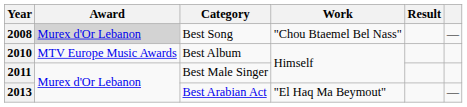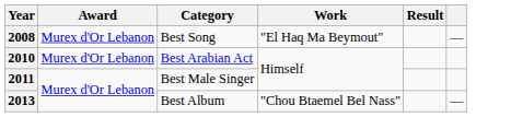 <table class="wikitable sortable plainrowheaders">
 <tr>
 <th scope="col">Year</th>
 <th scope="col">Award</th>
 <th scope="col">Category</th>
 <th scope="col">Work</th>
 <th>Result</th>
 <th class="unsortable" scope="col"></th>
 </tr>
 <tr>
 <th scope="row">2008</th>
-<td style="background: lightgrey;"><a href='#'>Murex d'Or Lebanon</a></td>
+<td><a href='#'>Murex d'Or Lebanon</a></td>
 <td>Best Song</td>
-<td>"Chou Btaemel Bel Nass"</td>
+<td>"El Haq Ma Beymout"</td>
 <td></td>
 <td style="text-align: center;">—</td>
 </tr>
 <tr>
 <th scope="row">2010</th>
-<td><a href='#'>MTV Europe Music Awards</a></td>
-<td>Best Album</td>
+<td><a href='#'>Murex d'Or Lebanon</a></td>
+<td><a href='#'>Best Arabian Act</a></td>
 <td rowspan="2">Himself</td>
 <td></td>
 <td style="text-align: center;"></td>
 </tr>
 <tr>
 <th scope="row">2011</th>
 <td rowspan="2"><a href='#'>Murex d'Or Lebanon</a></td>
 <td>Best Male Singer</td>
 <td></td>
 <td style="text-align: center;"></td>
 </tr>
 <tr>
 <th scope="row">2013</th>
-<td><a href='#'>Best Arabian Act</a></td>
-<td>"El Haq Ma Beymout"</td>
+<td>Best Album</td>
+<td>"Chou Btaemel Bel Nass"</td>
 <td></td>
 <td style="text-align: center;">—</td>
 </tr>
 </table>
